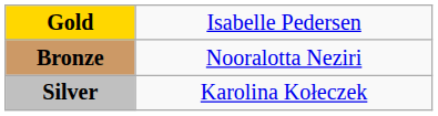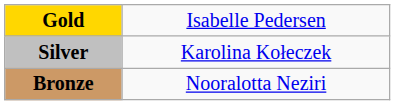 <table class="wikitable" style="text-align:center; " width="35%">
 <tr>
 <td bgcolor="gold"><strong>Gold</strong></td>
 <td><a href='#'>Isabelle Pedersen</a><br>  <small><em></em></small></td>
 </tr>
 <tr>
+<td bgcolor="silver"><strong>Silver</strong></td>
+<td><a href='#'>Karolina Kołeczek</a><br>  <small><em></em></small></td>
+</tr>
+<tr>
 <td bgcolor="CC9966"><strong>Bronze</strong></td>
 <td><a href='#'>Nooralotta Neziri</a><br>  <small><em></em></small></td>
 </tr>
-<tr>
-<td bgcolor="silver"><strong>Silver</strong></td>
-<td><a href='#'>Karolina Kołeczek</a><br>  <small><em></em></small></td>
-</tr>
 </table>
